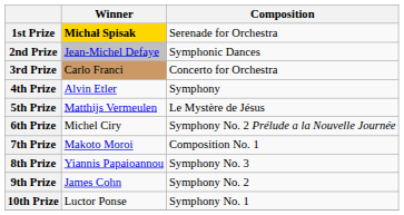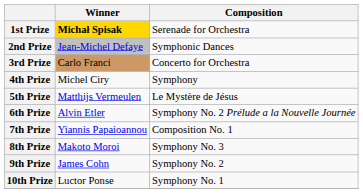 <table class="wikitable">
 <tr>
 <th></th>
 <th>Winner</th>
 <th>Composition</th>
 </tr>
 <tr>
 <th>1st Prize</th>
 <td bgcolor="gold"> <strong>Michał Spisak</strong></td>
 <td>Serenade for Orchestra</td>
 </tr>
 <tr>
 <th>2nd Prize</th>
 <td bgcolor="silver"> <a href='#'>Jean-Michel Defaye</a></td>
 <td>Symphonic Dances</td>
 </tr>
 <tr>
 <th>3rd Prize</th>
 <td bgcolor="cc9966"> Carlo Franci</td>
 <td>Concerto for Orchestra</td>
 </tr>
 <tr>
 <th>4th Prize</th>
-<td> <a href='#'>Alvin Etler</a></td>
+<td> Michel Ciry</td>
 <td>Symphony</td>
 </tr>
 <tr>
 <th>5th Prize</th>
 <td> <a href='#'>Matthijs Vermeulen</a></td>
 <td>Le Mystère de Jésus</td>
 </tr>
 <tr>
 <th>6th Prize</th>
-<td> Michel Ciry</td>
+<td> <a href='#'>Alvin Etler</a></td>
 <td>Symphony No. 2 <em>Prélude a la Nouvelle Journée</em></td>
 </tr>
 <tr>
 <th>7th Prize</th>
-<td> <a href='#'>Makoto Moroi</a></td>
+<td> <a href='#'>Yiannis Papaioannou</a></td>
 <td>Composition No. 1</td>
 </tr>
 <tr>
 <th>8th Prize</th>
-<td> <a href='#'>Yiannis Papaioannou</a></td>
+<td> <a href='#'>Makoto Moroi</a></td>
 <td>Symphony No. 3</td>
 </tr>
 <tr>
 <th>9th Prize</th>
 <td> <a href='#'>James Cohn</a></td>
 <td>Symphony No. 2</td>
 </tr>
 <tr>
 <th>10th Prize</th>
 <td> Luctor Ponse</td>
 <td>Symphony No. 1</td>
 </tr>
 <tr>
 </tr>
 </table>
